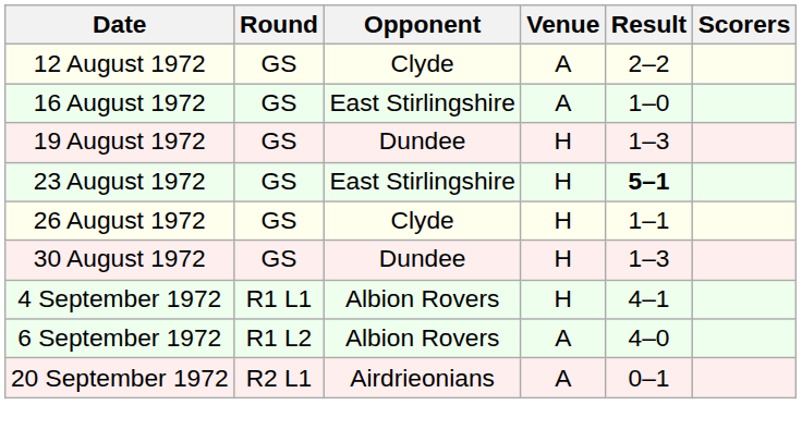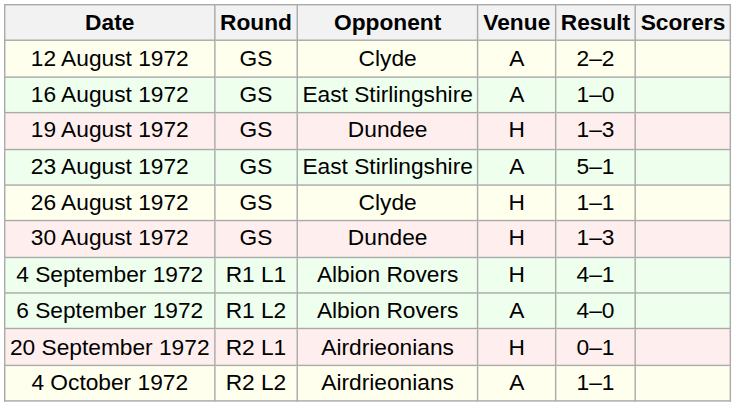 <table class="wikitable sortable" style="font-size:100%; text-align:center">
 <tr>
 <th>Date</th>
 <th>Round</th>
 <th>Opponent</th>
 <th>Venue</th>
 <th>Result</th>
 <th>Scorers</th>
 </tr>
 <tr bgcolor = "#FFFFEE">
 <td>12 August 1972</td>
 <td>GS</td>
 <td>Clyde</td>
 <td>A</td>
 <td>2–2</td>
 <td></td>
 </tr>
 <tr bgcolor = "#EEFFEE">
 <td>16 August 1972</td>
 <td>GS</td>
 <td>East Stirlingshire</td>
 <td>A</td>
 <td>1–0</td>
 <td></td>
 </tr>
 <tr bgcolor = "#FFEEEE">
 <td>19 August 1972</td>
 <td>GS</td>
 <td>Dundee</td>
 <td>H</td>
 <td>1–3</td>
 <td></td>
 </tr>
 <tr bgcolor = "#EEFFEE">
 <td>23 August 1972</td>
 <td>GS</td>
 <td>East Stirlingshire</td>
-<td>H</td>
-<td><strong>5–1</strong></td>
+<td>A</td>
+<td>5–1</td>
 <td></td>
 </tr>
 <tr bgcolor = "#FFFFEE">
 <td>26 August 1972</td>
 <td>GS</td>
 <td>Clyde</td>
 <td>H</td>
 <td>1–1</td>
 <td></td>
 </tr>
 <tr bgcolor = "#FFEEEE">
 <td>30 August 1972</td>
 <td>GS</td>
 <td>Dundee</td>
 <td>H</td>
 <td>1–3</td>
 <td></td>
 </tr>
 <tr bgcolor = "#EEFFEE">
 <td>4 September 1972</td>
 <td>R1 L1</td>
 <td>Albion Rovers</td>
 <td>H</td>
 <td>4–1</td>
 <td></td>
 </tr>
 <tr bgcolor = "#EEFFEE">
 <td>6 September 1972</td>
 <td>R1 L2</td>
 <td>Albion Rovers</td>
 <td>A</td>
 <td>4–0</td>
 <td></td>
 </tr>
 <tr bgcolor = "#FFEEEE">
 <td>20 September 1972</td>
 <td>R2 L1</td>
 <td>Airdrieonians</td>
-<td>A</td>
+<td>H</td>
 <td>0–1</td>
 <td></td>
 </tr>
+<tr bgcolor = "#FFFFEE">
+<td>4 October 1972</td>
+<td>R2 L2</td>
+<td>Airdrieonians</td>
+<td>A</td>
+<td>1–1</td>
+<td></td>
+</tr>
 </table>
